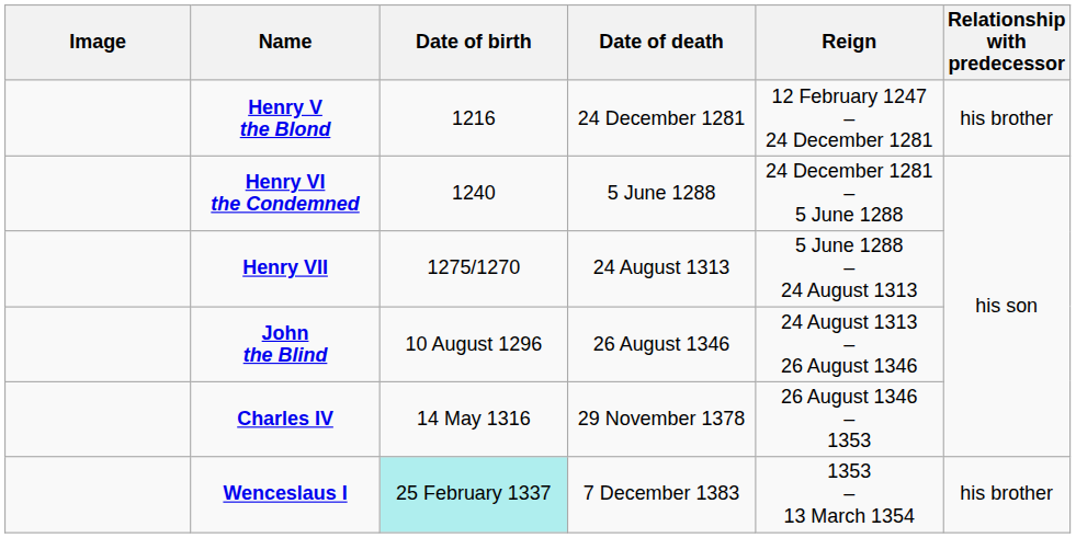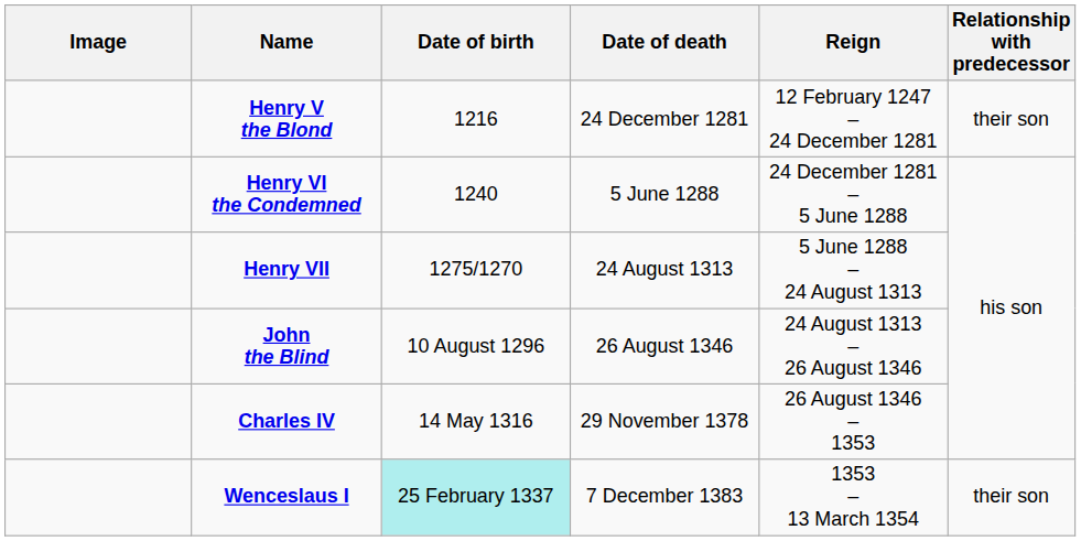 <table class="wikitable">
 <tr>
 <th width=150px>Image</th>
 <th width=150px>Name</th>
 <th width=150px>Date of birth</th>
 <th width=150px>Date of death</th>
 <th width=150px>Reign</th>
 <th>Relationship with predecessor</th>
 </tr>
 <tr>
 <td></td>
 <td style="text-align:center;"><strong><a href='#'>Henry V <br><em> the Blond</em></a></strong></td>
 <td style="text-align:center;">1216</td>
 <td style="text-align:center;">24 December 1281</td>
 <td style="text-align:center;">12 February 1247<br>–<br>24 December 1281</td>
-<td style="text-align:center;">his brother</td>
+<td style="text-align:center;">their son</td>
 </tr>
 <tr>
 <td></td>
 <td style="text-align:center;"><strong><a href='#'>Henry VI<br><em>the Condemned</em></a></strong></td>
 <td style="text-align:center;">1240</td>
 <td style="text-align:center;">5 June 1288</td>
 <td style="text-align:center;">24 December 1281<br>–<br>5 June 1288</td>
 <td rowspan="4" style="text-align:center;">his son</td>
 </tr>
 <tr>
 <td></td>
 <td style="text-align:center;"><strong><a href='#'>Henry VII</a></strong></td>
 <td style="text-align:center;">1275/1270</td>
 <td style="text-align:center;">24 August 1313</td>
 <td style="text-align:center;">5 June 1288<br>–<br>24 August 1313</td>
 </tr>
 <tr>
 <td></td>
 <td style="text-align:center;"><strong><a href='#'>John <br><em>the Blind</em></a></strong></td>
 <td style="text-align:center;">10 August 1296</td>
 <td style="text-align:center;">26 August 1346</td>
 <td style="text-align:center;">24 August 1313<br>–<br>26 August 1346</td>
 </tr>
 <tr>
 <td></td>
 <td style="text-align:center;"><strong><a href='#'>Charles IV</a></strong></td>
 <td style="text-align:center;">14 May 1316</td>
 <td style="text-align:center;">29 November 1378</td>
 <td style="text-align:center;">26 August 1346<br>–<br>1353</td>
 </tr>
 <tr>
 <td></td>
 <td style="text-align:center;"><strong><a href='#'>Wenceslaus I</a></strong></td>
 <td style="background: paleturquoise; text-align:center;">25 February 1337</td>
 <td style="text-align:center;">7 December 1383</td>
 <td style="text-align:center;">1353<br>–<br>13 March 1354</td>
-<td style="text-align:center;">his brother</td>
+<td style="text-align:center;">their son</td>
 </tr>
 </table>
